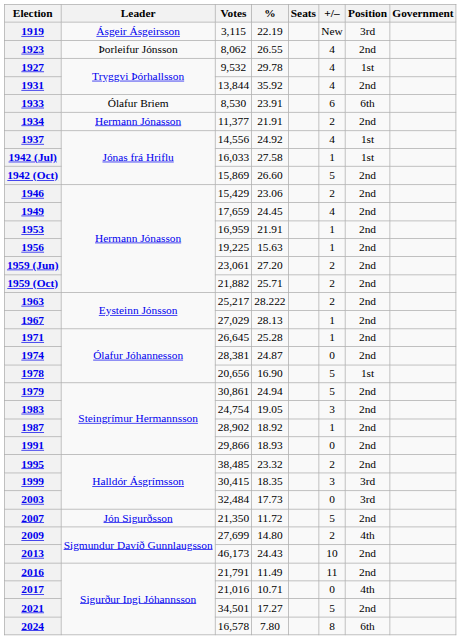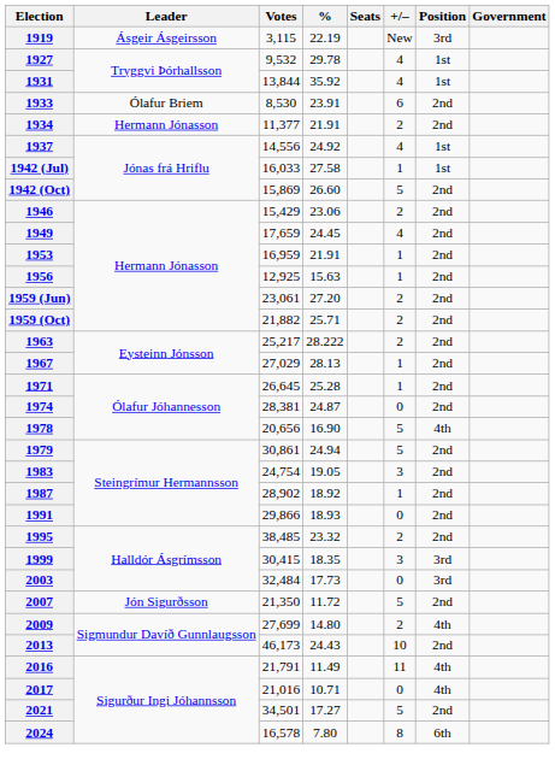 <table class=wikitable style="text-align: center;">
 <tr>
 <th>Election</th>
 <th>Leader</th>
 <th>Votes</th>
 <th>%</th>
 <th>Seats</th>
 <th>+/–</th>
 <th>Position</th>
 <th>Government</th>
 </tr>
 <tr>
 <th><a href='#'>1919</a></th>
 <td><a href='#'>Ásgeir Ásgeirsson</a></td>
 <td>3,115</td>
 <td>22.19</td>
 <td></td>
 <td>New</td>
 <td> 3rd</td>
 <td></td>
 </tr>
 <tr>
-<th><a href='#'>1923</a></th>
-<td>Þorleifur Jónsson</td>
-<td>8,062</td>
-<td>26.55</td>
-<td></td>
-<td> 4</td>
-<td> 2nd</td>
-<td></td>
-</tr>
-<tr>
 <th><a href='#'>1927</a></th>
 <td rowspan=2><a href='#'>Tryggvi Þórhallsson</a></td>
 <td>9,532</td>
 <td>29.78</td>
 <td></td>
 <td> 4</td>
 <td> 1st</td>
 <td></td>
 </tr>
 <tr>
 <th><a href='#'>1931</a></th>
 <td>13,844</td>
 <td>35.92</td>
 <td></td>
 <td> 4</td>
-<td> 2nd</td>
+<td> 1st</td>
 <td></td>
 </tr>
 <tr>
 <th><a href='#'>1933</a></th>
 <td>Ólafur Briem</td>
 <td>8,530</td>
 <td>23.91</td>
 <td></td>
 <td> 6</td>
-<td> 6th</td>
+<td> 2nd</td>
 <td></td>
 </tr>
 <tr>
 <th><a href='#'>1934</a></th>
 <td><a href='#'>Hermann Jónasson</a></td>
 <td>11,377</td>
 <td>21.91</td>
 <td></td>
 <td> 2</td>
 <td> 2nd</td>
 <td></td>
 </tr>
 <tr>
 <th><a href='#'>1937</a></th>
 <td rowspan=3><a href='#'>Jónas frá Hriflu</a></td>
 <td>14,556</td>
 <td>24.92</td>
 <td></td>
 <td> 4</td>
 <td> 1st</td>
 <td></td>
 </tr>
 <tr>
 <th><a href='#'>1942 (Jul)</a></th>
 <td>16,033</td>
 <td>27.58</td>
 <td></td>
 <td> 1</td>
 <td> 1st</td>
 <td></td>
 </tr>
 <tr>
 <th><a href='#'>1942 (Oct)</a></th>
 <td>15,869</td>
 <td>26.60</td>
 <td></td>
 <td> 5</td>
 <td> 2nd</td>
 <td></td>
 </tr>
 <tr>
 <th><a href='#'>1946</a></th>
 <td rowspan=6><a href='#'>Hermann Jónasson</a></td>
 <td>15,429</td>
 <td>23.06</td>
 <td></td>
 <td> 2</td>
 <td> 2nd</td>
 <td></td>
 </tr>
 <tr>
 <th><a href='#'>1949</a></th>
 <td>17,659</td>
 <td>24.45</td>
 <td></td>
 <td> 4</td>
 <td> 2nd</td>
 <td></td>
 </tr>
 <tr>
 <th><a href='#'>1953</a></th>
 <td>16,959</td>
 <td>21.91</td>
 <td></td>
 <td> 1</td>
 <td> 2nd</td>
 <td></td>
 </tr>
 <tr>
 <th><a href='#'>1956</a></th>
-<td>19,225</td>
+<td>12,925</td>
 <td>15.63</td>
 <td></td>
 <td> 1</td>
 <td> 2nd</td>
 <td></td>
 </tr>
 <tr>
 <th><a href='#'>1959 (Jun)</a></th>
 <td>23,061</td>
 <td>27.20</td>
 <td></td>
 <td> 2</td>
 <td> 2nd</td>
 <td></td>
 </tr>
 <tr>
 <th><a href='#'>1959 (Oct)</a></th>
 <td>21,882</td>
 <td>25.71</td>
 <td></td>
 <td> 2</td>
 <td> 2nd</td>
 <td></td>
 </tr>
 <tr>
 <th><a href='#'>1963</a></th>
 <td rowspan=2><a href='#'>Eysteinn Jónsson</a></td>
 <td>25,217</td>
 <td>28.222</td>
 <td></td>
 <td> 2</td>
 <td> 2nd</td>
 <td></td>
 </tr>
 <tr>
 <th><a href='#'>1967</a></th>
 <td>27,029</td>
 <td>28.13</td>
 <td></td>
 <td> 1</td>
 <td> 2nd</td>
 <td></td>
 </tr>
 <tr>
 <th><a href='#'>1971</a></th>
 <td rowspan=3><a href='#'>Ólafur Jóhannesson</a></td>
 <td>26,645</td>
 <td>25.28</td>
 <td></td>
 <td> 1</td>
 <td> 2nd</td>
 <td></td>
 </tr>
 <tr>
 <th><a href='#'>1974</a></th>
 <td>28,381</td>
 <td>24.87</td>
 <td></td>
 <td> 0</td>
 <td> 2nd</td>
 <td></td>
 </tr>
 <tr>
 <th><a href='#'>1978</a></th>
 <td>20,656</td>
 <td>16.90</td>
 <td></td>
 <td> 5</td>
-<td> 1st</td>
+<td> 4th</td>
 <td></td>
 </tr>
 <tr>
 <th><a href='#'>1979</a></th>
 <td rowspan=4><a href='#'>Steingrímur Hermannsson</a></td>
 <td>30,861</td>
 <td>24.94</td>
 <td></td>
 <td> 5</td>
 <td> 2nd</td>
 <td></td>
 </tr>
 <tr>
 <th><a href='#'>1983</a></th>
 <td>24,754</td>
 <td>19.05</td>
 <td></td>
 <td> 3</td>
 <td> 2nd</td>
 <td></td>
 </tr>
 <tr>
 <th><a href='#'>1987</a></th>
 <td>28,902</td>
 <td>18.92</td>
 <td></td>
 <td> 1</td>
 <td> 2nd</td>
 <td></td>
 </tr>
 <tr>
 <th><a href='#'>1991</a></th>
 <td>29,866</td>
 <td>18.93</td>
 <td></td>
 <td> 0</td>
 <td> 2nd</td>
 <td></td>
 </tr>
 <tr>
 <th><a href='#'>1995</a></th>
 <td rowspan=3><a href='#'>Halldór Ásgrímsson</a></td>
 <td>38,485</td>
 <td>23.32</td>
 <td></td>
 <td> 2</td>
 <td> 2nd</td>
 <td></td>
 </tr>
 <tr>
 <th><a href='#'>1999</a></th>
 <td>30,415</td>
 <td>18.35</td>
 <td></td>
 <td> 3</td>
 <td> 3rd</td>
 <td></td>
 </tr>
 <tr>
 <th><a href='#'>2003</a></th>
 <td>32,484</td>
 <td>17.73</td>
 <td></td>
 <td> 0</td>
 <td> 3rd</td>
 <td></td>
 </tr>
 <tr>
 <th><a href='#'>2007</a></th>
 <td><a href='#'>Jón Sigurðsson</a></td>
 <td>21,350</td>
 <td>11.72</td>
 <td></td>
 <td> 5</td>
 <td> 2nd</td>
 <td></td>
 </tr>
 <tr>
 <th><a href='#'>2009</a></th>
 <td rowspan=2><a href='#'>Sigmundur Davíð Gunnlaugsson</a></td>
 <td>27,699</td>
 <td>14.80</td>
 <td></td>
 <td> 2</td>
 <td> 4th</td>
 <td></td>
 </tr>
 <tr>
 <th><a href='#'>2013</a></th>
 <td>46,173</td>
 <td>24.43</td>
 <td></td>
 <td> 10</td>
 <td> 2nd</td>
 <td></td>
 </tr>
 <tr>
 <th><a href='#'>2016</a></th>
 <td rowspan=4><a href='#'>Sigurður Ingi Jóhannsson</a></td>
 <td>21,791</td>
 <td>11.49</td>
 <td></td>
 <td> 11</td>
-<td> 2nd</td>
+<td> 4th</td>
 <td></td>
 </tr>
 <tr>
 <th><a href='#'>2017</a></th>
 <td>21,016</td>
 <td>10.71</td>
 <td></td>
 <td> 0</td>
 <td> 4th</td>
 <td></td>
 </tr>
 <tr>
 <th><a href='#'>2021</a></th>
 <td>34,501</td>
 <td>17.27</td>
 <td></td>
 <td> 5</td>
 <td> 2nd</td>
 <td></td>
 </tr>
 <tr>
 <th><a href='#'>2024</a></th>
 <td>16,578</td>
 <td>7.80</td>
 <td></td>
 <td> 8</td>
 <td> 6th</td>
 <td></td>
 </tr>
 </table>
